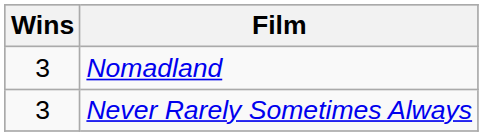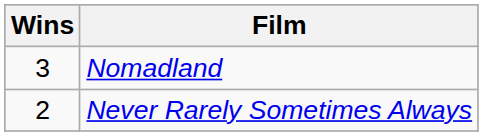 <table class="wikitable">
 <tr>
 <th>Wins</th>
 <th>Film</th>
 </tr>
 <tr>
 <td style="text-align:center;">3</td>
 <td><em><a href='#'>Nomadland</a></em></td>
 </tr>
 <tr>
-<td style="text-align:center;">3</td>
+<td style="text-align:center;">2</td>
 <td><em><a href='#'>Never Rarely Sometimes Always</a></em></td>
 </tr>
 </table>
